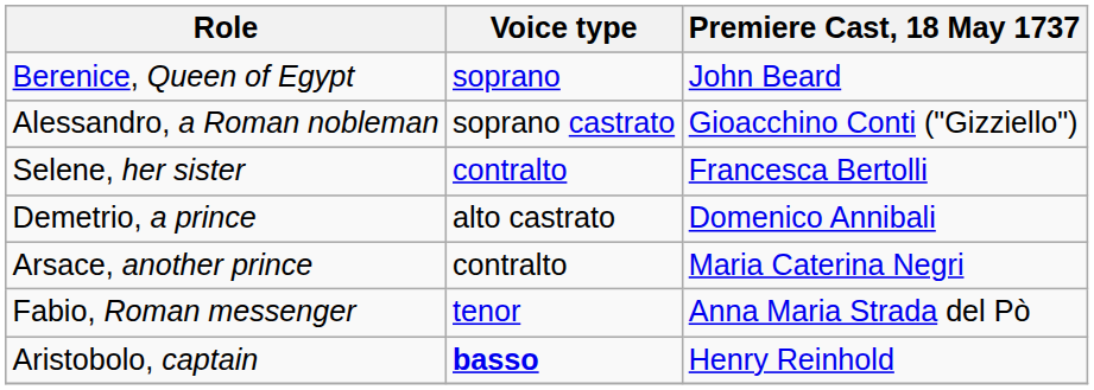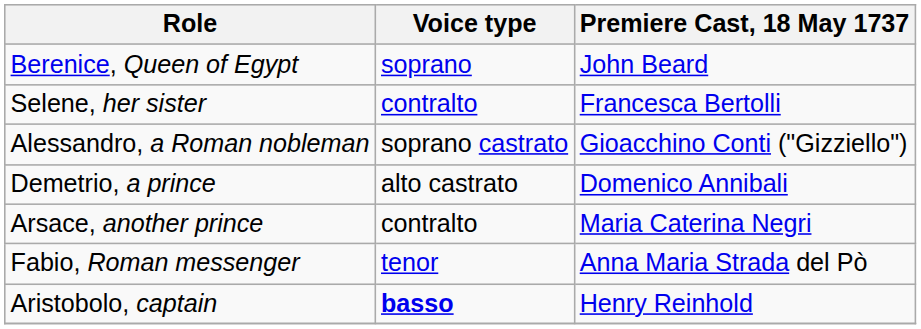 <table class="wikitable">
 <tr>
 <th>Role</th>
 <th>Voice type</th>
 <th>Premiere Cast, 18 May 1737<br></th>
 </tr>
 <tr>
 <td><a href='#'>Berenice</a>, <em>Queen of Egypt</em></td>
 <td><a href='#'>soprano</a></td>
 <td><a href='#'>John Beard</a></td>
 </tr>
 <tr>
+<td>Selene, <em>her sister</em></td>
+<td><a href='#'>contralto</a></td>
+<td><a href='#'>Francesca Bertolli</a></td>
+</tr>
+<tr>
 <td>Alessandro, <em>a Roman nobleman</em></td>
 <td>soprano <a href='#'>castrato</a></td>
 <td><a href='#'>Gioacchino Conti</a> ("Gizziello")</td>
-</tr>
-<tr>
-<td>Selene, <em>her sister</em></td>
-<td><a href='#'>contralto</a></td>
-<td><a href='#'>Francesca Bertolli</a></td>
 </tr>
 <tr>
 <td>Demetrio, <em>a prince</em></td>
 <td>alto castrato</td>
 <td><a href='#'>Domenico Annibali</a></td>
 </tr>
 <tr>
 <td>Arsace, <em>another prince</em></td>
 <td>contralto</td>
 <td><a href='#'>Maria Caterina Negri</a></td>
 </tr>
 <tr>
 <td>Fabio, <em>Roman messenger</em></td>
 <td><a href='#'>tenor</a></td>
 <td><a href='#'>Anna Maria Strada</a> del Pò</td>
 </tr>
 <tr>
 <td>Aristobolo, <em>captain</em></td>
 <td><strong><a href='#'>basso</a></strong></td>
 <td><a href='#'>Henry Reinhold</a></td>
 </tr>
 <tr>
 </tr>
 </table>
